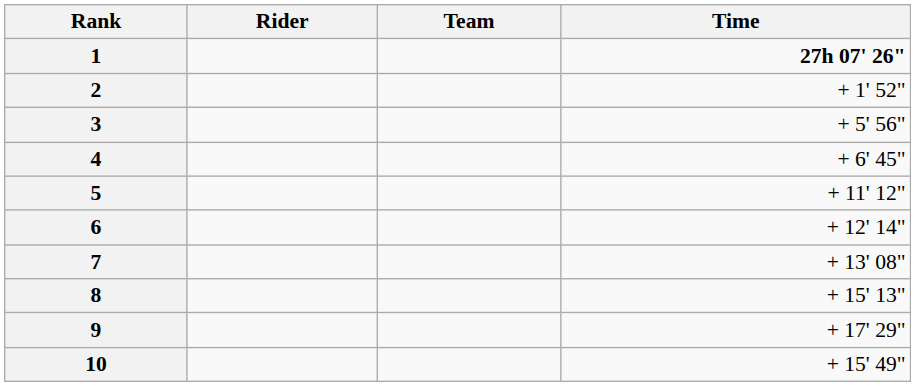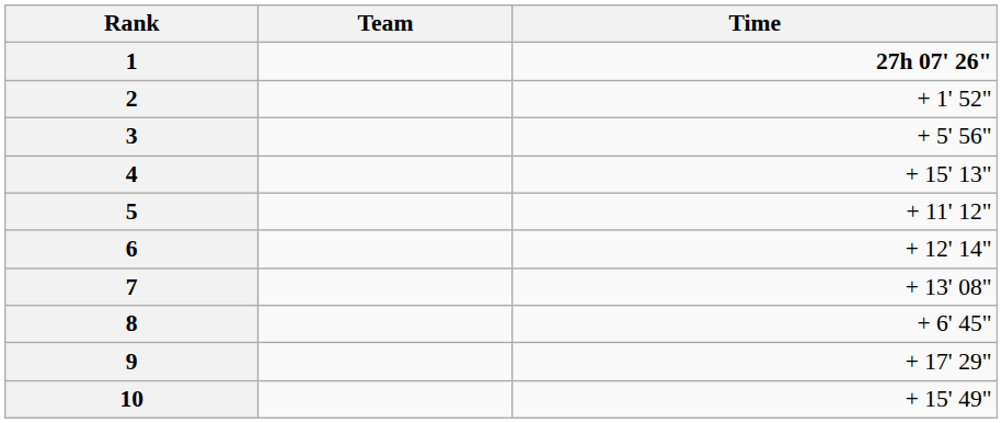 <table class="wikitable" style="width:42em;margin-bottom:0;">
 <tr>
 <th scope="col">Rank</th>
-<th scope="col">Rider</th>
 <th scope="col">Team</th>
 <th scope="col">Time</th>
 </tr>
 <tr>
 <th scope="row">1</th>
-<td> </td>
 <td></td>
 <td style="text-align:right;"><strong>27h 07' 26"</strong></td>
 </tr>
 <tr>
 <th scope="row">2</th>
-<td> </td>
 <td></td>
 <td style="text-align:right;">+ 1' 52"</td>
 </tr>
 <tr>
 <th scope="row">3</th>
 <td></td>
-<td></td>
 <td style="text-align:right;">+ 5' 56"</td>
 </tr>
 <tr>
 <th scope="row">4</th>
 <td></td>
-<td></td>
-<td style="text-align:right;">+ 6' 45"</td>
+<td style="text-align:right;">+ 15' 13"</td>
 </tr>
 <tr>
 <th scope="row">5</th>
-<td> </td>
 <td></td>
 <td style="text-align:right;">+ 11' 12"</td>
 </tr>
 <tr>
 <th scope="row">6</th>
-<td> </td>
 <td></td>
 <td style="text-align:right;">+ 12' 14"</td>
 </tr>
 <tr>
 <th scope="row">7</th>
 <td></td>
-<td></td>
 <td style="text-align:right;">+ 13' 08"</td>
 </tr>
 <tr>
 <th scope="row">8</th>
 <td></td>
-<td></td>
-<td style="text-align:right;">+ 15' 13"</td>
+<td style="text-align:right;">+ 6' 45"</td>
 </tr>
 <tr>
 <th scope="row">9</th>
-<td></td>
 <td></td>
 <td style="text-align:right;">+ 17' 29"</td>
 </tr>
 <tr>
 <th scope="row">10</th>
 <td></td>
-<td></td>
 <td style="text-align:right;">+ 15' 49"</td>
 </tr>
 </table>
